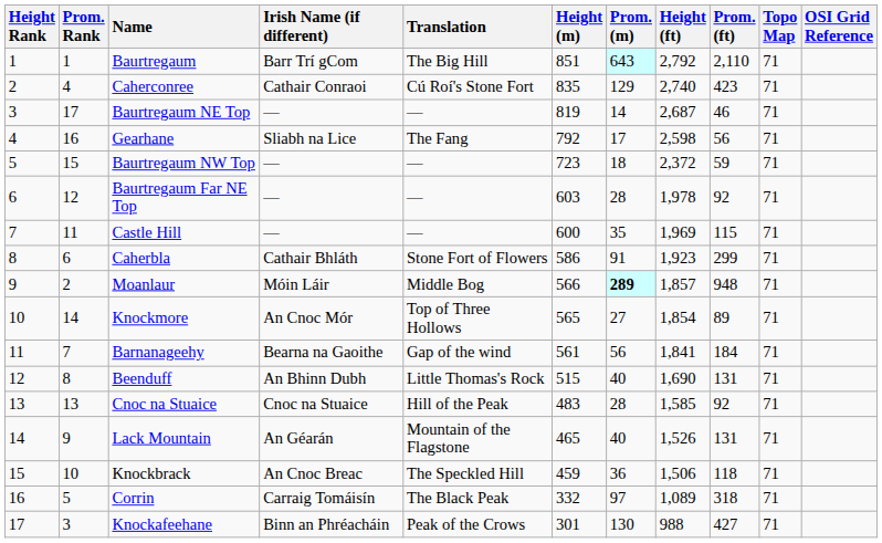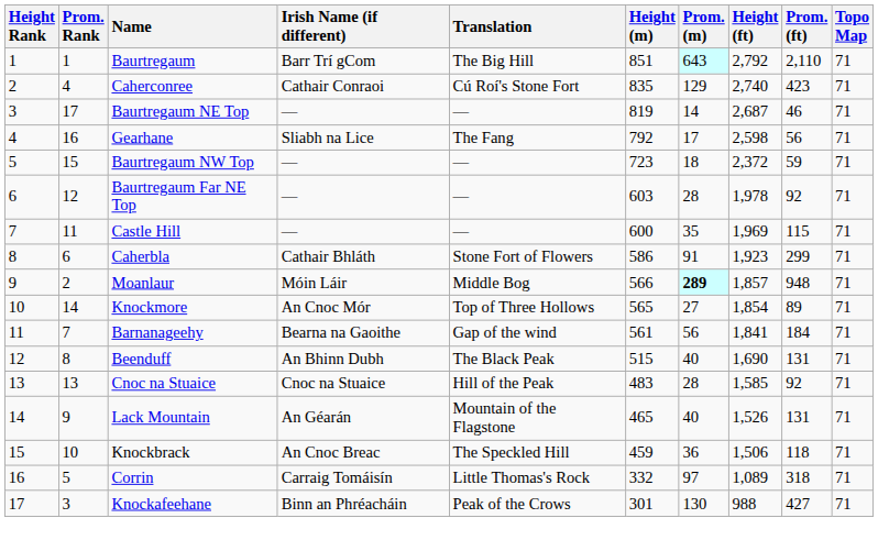 <table class="wikitable sortable" style="text-align:left">
 <tr>
 <th style="text-align:left"><a href='#'>Height</a><br>Rank</th>
 <th style="text-align:left"><a href='#'>Prom.</a><br>Rank</th>
 <th style="text-align:left">Name</th>
 <th style="text-align:left">Irish Name (if different)</th>
 <th style="text-align:left">Translation</th>
 <th style="text-align:left"><a href='#'>Height</a><br>(m)</th>
 <th style="text-align:left"><a href='#'>Prom.</a><br>(m)</th>
 <th style="text-align:left"><a href='#'>Height</a><br>(ft)</th>
 <th style="text-align:left"><a href='#'>Prom.</a><br>(ft)</th>
 <th style="text-align:left"><a href='#'>Topo<br>Map</a></th>
-<th style="text-align:left"><a href='#'>OSI Grid<br>Reference</a></th>
 </tr>
 <tr>
 <td>1</td>
 <td>1</td>
 <td><a href='#'>Baurtregaum</a></td>
 <td>Barr Trí gCom</td>
 <td>The Big Hill</td>
 <td>851</td>
 <td style="background:#cff;text-align:left">643</td>
 <td>2,792</td>
 <td>2,110</td>
 <td>71</td>
-<td></td>
 </tr>
 <tr>
 <td>2</td>
 <td>4</td>
 <td><a href='#'>Caherconree</a></td>
 <td>Cathair Conraoi</td>
 <td>Cú Roí's Stone Fort</td>
 <td>835</td>
 <td>129</td>
 <td>2,740</td>
 <td>423</td>
 <td>71</td>
-<td></td>
 </tr>
 <tr>
 <td>3</td>
 <td>17</td>
 <td><a href='#'>Baurtregaum NE Top</a></td>
 <td>—</td>
 <td>—</td>
 <td>819</td>
 <td>14</td>
 <td>2,687</td>
 <td>46</td>
 <td>71</td>
-<td></td>
 </tr>
 <tr>
 <td>4</td>
 <td>16</td>
 <td><a href='#'>Gearhane</a></td>
 <td>Sliabh na Lice</td>
 <td>The Fang</td>
 <td>792</td>
 <td>17</td>
 <td>2,598</td>
 <td>56</td>
 <td>71</td>
-<td></td>
 </tr>
 <tr>
 <td>5</td>
 <td>15</td>
 <td><a href='#'>Baurtregaum NW Top</a></td>
 <td>—</td>
 <td>—</td>
 <td>723</td>
 <td>18</td>
 <td>2,372</td>
 <td>59</td>
 <td>71</td>
-<td></td>
 </tr>
 <tr>
 <td>6</td>
 <td>12</td>
 <td><a href='#'>Baurtregaum Far NE Top</a></td>
 <td>—</td>
 <td>—</td>
 <td>603</td>
 <td>28</td>
 <td>1,978</td>
 <td>92</td>
 <td>71</td>
-<td></td>
 </tr>
 <tr>
 <td>7</td>
 <td>11</td>
 <td><a href='#'>Castle Hill</a></td>
 <td>—</td>
 <td>—</td>
 <td>600</td>
 <td>35</td>
 <td>1,969</td>
 <td>115</td>
 <td>71</td>
-<td></td>
 </tr>
 <tr>
 <td>8</td>
 <td>6</td>
 <td><a href='#'>Caherbla</a></td>
 <td>Cathair Bhláth</td>
 <td>Stone Fort of Flowers</td>
 <td>586</td>
 <td>91</td>
 <td>1,923</td>
 <td>299</td>
 <td>71</td>
-<td></td>
 </tr>
 <tr>
 <td>9</td>
 <td>2</td>
 <td><a href='#'>Moanlaur</a></td>
 <td>Móin Láir</td>
 <td>Middle Bog</td>
 <td>566</td>
 <td style="background:#cff;text-align:left"><strong>289</strong></td>
 <td>1,857</td>
 <td>948</td>
 <td>71</td>
-<td></td>
 </tr>
 <tr>
 <td>10</td>
 <td>14</td>
 <td><a href='#'>Knockmore</a></td>
 <td>An Cnoc Mór</td>
 <td>Top of Three Hollows</td>
 <td>565</td>
 <td>27</td>
 <td>1,854</td>
 <td>89</td>
 <td>71</td>
-<td></td>
 </tr>
 <tr>
 <td>11</td>
 <td>7</td>
 <td><a href='#'>Barnanageehy</a></td>
 <td>Bearna na Gaoithe</td>
 <td>Gap of the wind</td>
 <td>561</td>
 <td>56</td>
 <td>1,841</td>
 <td>184</td>
 <td>71</td>
-<td></td>
 </tr>
 <tr>
 <td>12</td>
 <td>8</td>
 <td><a href='#'>Beenduff</a></td>
 <td>An Bhinn Dubh</td>
-<td>Little Thomas's Rock</td>
+<td>The Black Peak</td>
 <td>515</td>
 <td>40</td>
 <td>1,690</td>
 <td>131</td>
 <td>71</td>
-<td></td>
 </tr>
 <tr>
 <td>13</td>
 <td>13</td>
 <td><a href='#'>Cnoc na Stuaice</a></td>
 <td>Cnoc na Stuaice</td>
 <td>Hill of the Peak</td>
 <td>483</td>
 <td>28</td>
 <td>1,585</td>
 <td>92</td>
 <td>71</td>
-<td></td>
 </tr>
 <tr>
 <td>14</td>
 <td>9</td>
 <td><a href='#'>Lack Mountain</a></td>
 <td>An Géarán</td>
 <td>Mountain of the Flagstone</td>
 <td>465</td>
 <td>40</td>
 <td>1,526</td>
 <td>131</td>
 <td>71</td>
-<td></td>
 </tr>
 <tr>
 <td>15</td>
 <td>10</td>
 <td>Knockbrack</td>
 <td>An Cnoc Breac</td>
 <td>The Speckled Hill</td>
 <td>459</td>
 <td>36</td>
 <td>1,506</td>
 <td>118</td>
 <td>71</td>
-<td></td>
 </tr>
 <tr>
 <td>16</td>
 <td>5</td>
 <td><a href='#'>Corrin</a></td>
 <td>Carraig Tomáisín</td>
-<td>The Black Peak</td>
+<td>Little Thomas's Rock</td>
 <td>332</td>
 <td>97</td>
 <td>1,089</td>
 <td>318</td>
 <td>71</td>
-<td></td>
 </tr>
 <tr>
 <td>17</td>
 <td>3</td>
 <td><a href='#'>Knockafeehane</a></td>
 <td>Binn an Phréacháin</td>
 <td>Peak of the Crows</td>
 <td>301</td>
 <td>130</td>
 <td>988</td>
 <td>427</td>
 <td>71</td>
-<td></td>
 </tr>
 </table>
